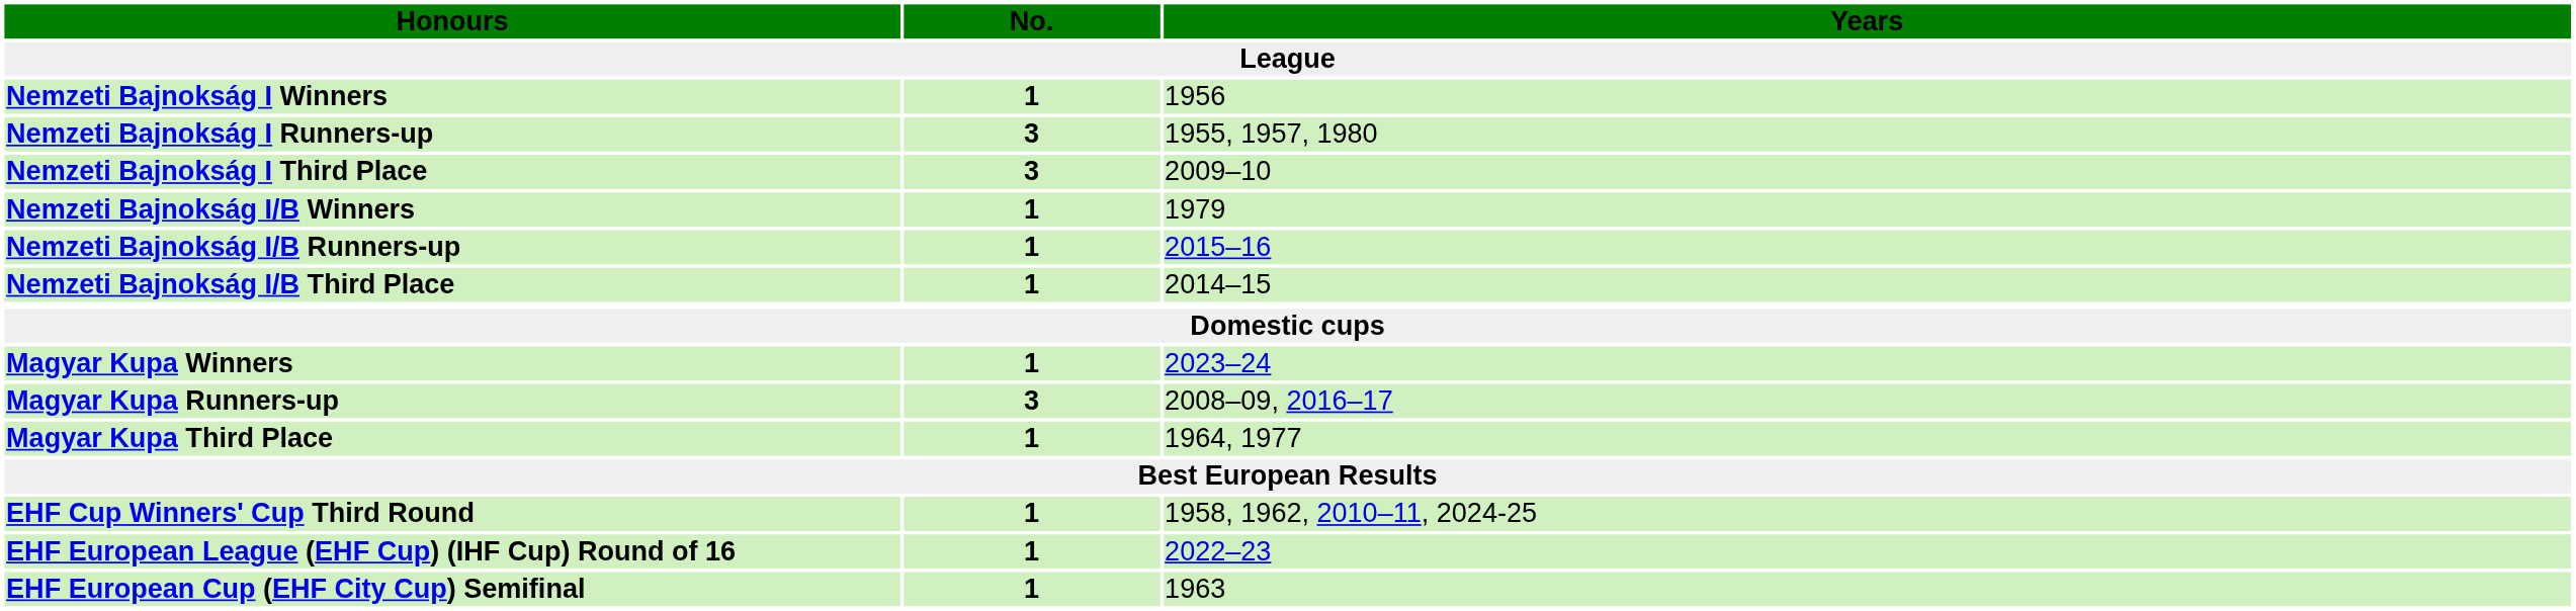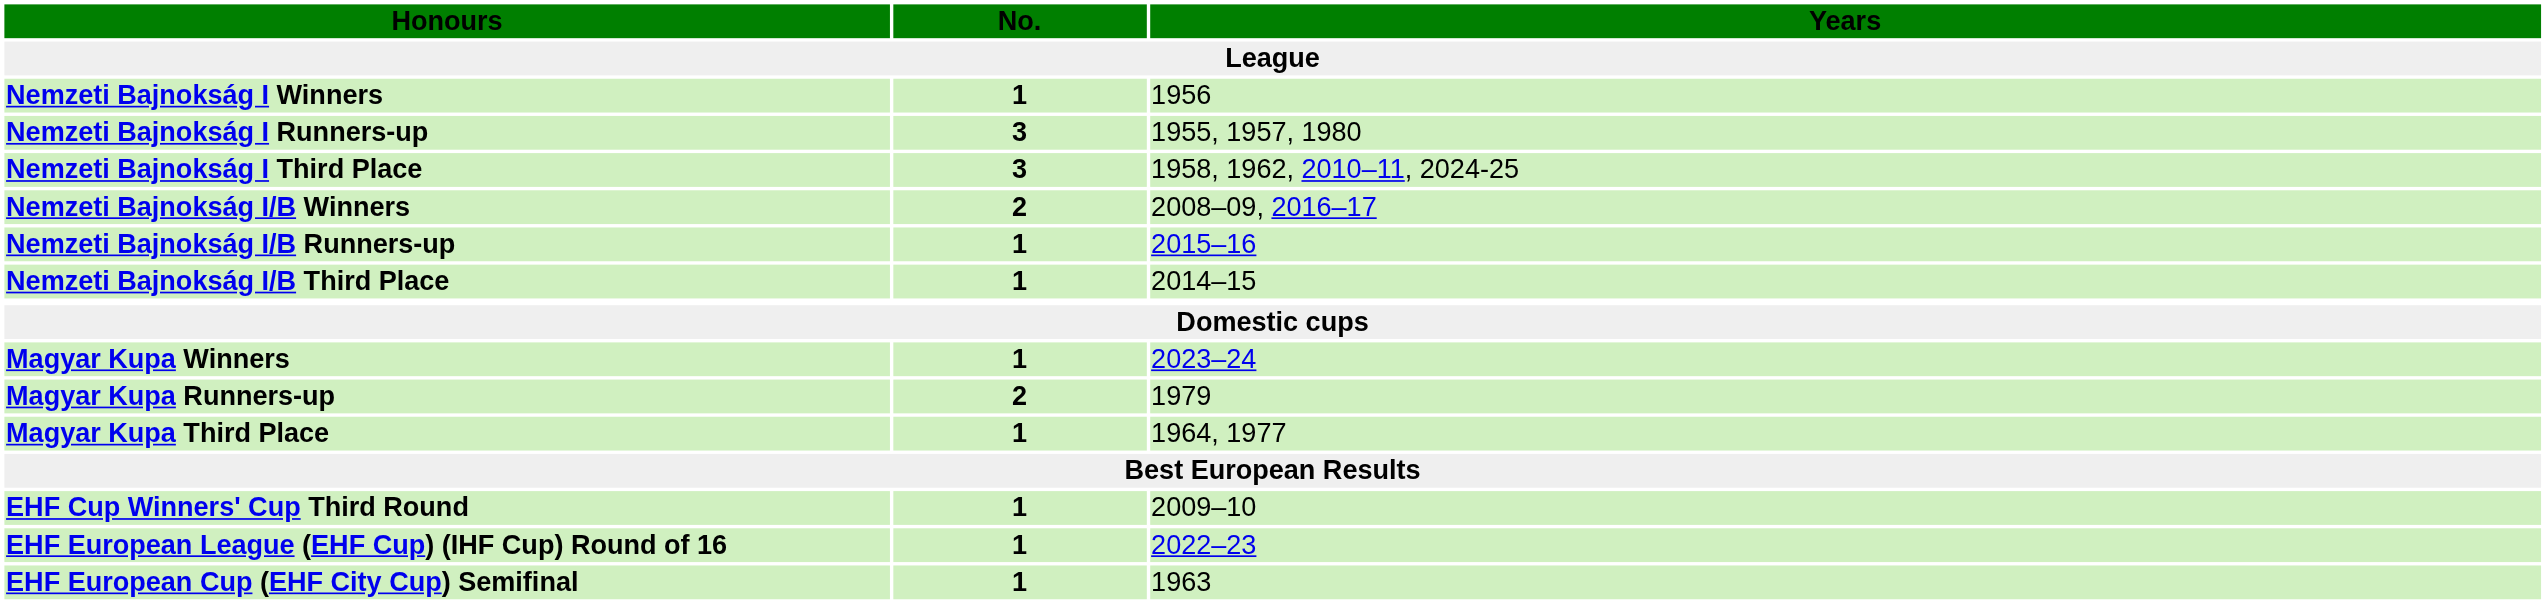 <table width=95%>
 <tr bgcolor=#007F00>
 <th width=35%><span>  <strong>Honours</strong></span></th>
 <th width=10%><span>   <strong>No.</strong></span></th>
 <th !width=50%><span> <strong>Years</strong></span></th>
 </tr>
 <tr>
 <th colspan=6 bgcolor=#EFEFEF><strong>League</strong></th>
 </tr>
 <tr style="background:#d0f0c0;">
 <td><strong><a href='#'>Nemzeti Bajnokság I</a></strong> <strong>Winners</strong></td>
 <td align=center><strong>1</strong></td>
 <td>1956</td>
 </tr>
 <tr style="background:#d0f0c0;">
 <td><strong><a href='#'>Nemzeti Bajnokság I</a></strong> <strong>Runners-up</strong></td>
 <td align=center><strong>3</strong></td>
 <td>1955, 1957, 1980</td>
 </tr>
 <tr bgcolor=#d0f0c0>
 <td><strong><a href='#'>Nemzeti Bajnokság I</a></strong> <strong>Third Place</strong></td>
 <td align=center><strong>3</strong></td>
-<td>2009–10</td>
+<td>1958, 1962, <a href='#'>2010–11</a>, 2024-25</td>
 </tr>
 <tr bgcolor=#d0f0c0>
 <td><strong><a href='#'>Nemzeti Bajnokság I/B</a></strong> <strong>Winners</strong></td>
-<td align=center><strong>1</strong></td>
-<td>1979</td>
+<td align=center><strong>2</strong></td>
+<td>2008–09, <a href='#'>2016–17</a></td>
 </tr>
 <tr bgcolor=#d0f0c0>
 <td><strong><a href='#'>Nemzeti Bajnokság I/B</a></strong> <strong>Runners-up</strong></td>
 <td align=center><strong>1</strong></td>
 <td><a href='#'>2015–16</a></td>
 </tr>
 <tr bgcolor=#d0f0c0>
 <td><strong><a href='#'>Nemzeti Bajnokság I/B</a></strong> <strong>Third Place</strong></td>
 <td align=center><strong>1</strong></td>
 <td>2014–15</td>
 </tr>
 <tr bgcolor=#d0f0c0>
 </tr>
 <tr>
 <th colspan=6 bgcolor=#EFEFEF><strong>Domestic cups</strong></th>
 </tr>
 <tr bgcolor=#d0f0c0>
 <td><strong><a href='#'>Magyar Kupa</a> Winners</strong></td>
 <td align=center><strong>1</strong></td>
 <td><a href='#'>2023–24</a></td>
 </tr>
 <tr bgcolor=#d0f0c0>
 <td><strong><a href='#'>Magyar Kupa</a> Runners-up</strong></td>
-<td align=center><strong>3</strong></td>
-<td>2008–09, <a href='#'>2016–17</a></td>
+<td align=center><strong>2</strong></td>
+<td>1979</td>
 </tr>
 <tr bgcolor=#d0f0c0>
 <td><strong><a href='#'>Magyar Kupa</a> Third Place</strong></td>
 <td align=center><strong>1</strong></td>
 <td>1964, 1977</td>
 </tr>
 <tr>
 <th colspan=6 bgcolor=#EFEFEF><strong>Best European Results</strong></th>
 </tr>
 <tr bgcolor=#d0f0c0>
 <td><strong><a href='#'>EHF Cup Winners' Cup</a> Third Round</strong></td>
 <td align=center><strong>1</strong></td>
-<td>1958, 1962, <a href='#'>2010–11</a>, 2024-25</td>
+<td>2009–10</td>
 </tr>
 <tr bgcolor=#d0f0c0>
 <td><strong><a href='#'>EHF European League</a> (<a href='#'>EHF Cup</a>) (IHF Cup) Round of 16</strong></td>
 <td align=center><strong>1</strong></td>
 <td><a href='#'>2022–23</a></td>
 </tr>
 <tr bgcolor=#d0f0c0>
 <td><strong><a href='#'>EHF European Cup</a> (<a href='#'>EHF City Cup</a>) Semifinal</strong></td>
 <td align=center><strong>1</strong></td>
 <td>1963</td>
 </tr>
 <tr style="background:#aad0ff;">
 </tr>
 </table>
